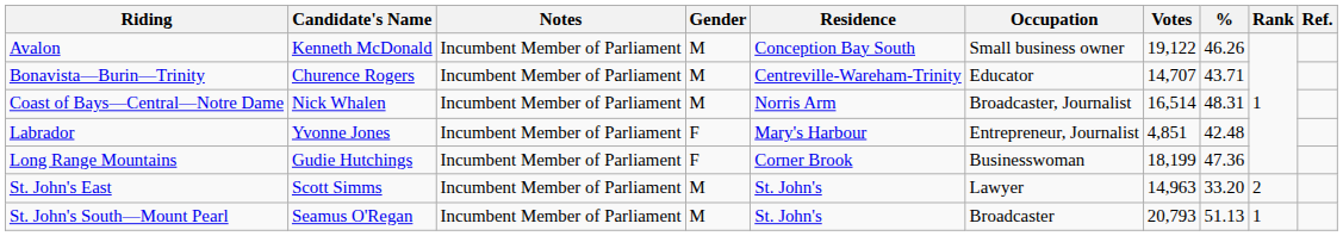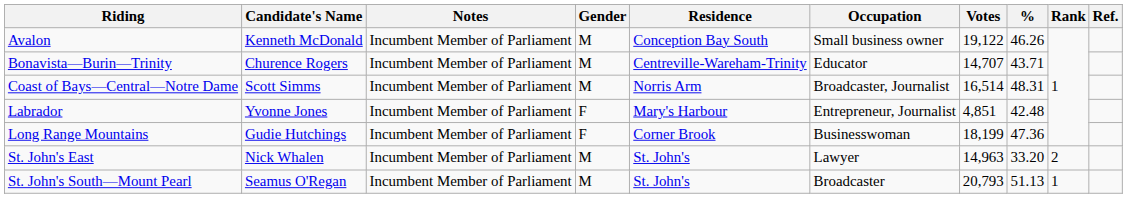 <table class="wikitable sortable">
 <tr>
 <th>Riding</th>
 <th>Candidate's Name</th>
 <th>Notes</th>
 <th>Gender</th>
 <th>Residence</th>
 <th>Occupation</th>
 <th>Votes</th>
 <th>%</th>
 <th>Rank</th>
 <th>Ref.</th>
 </tr>
 <tr>
 <td><a href='#'>Avalon</a></td>
 <td><a href='#'>Kenneth McDonald</a></td>
 <td>Incumbent Member of Parliament</td>
 <td>M</td>
 <td><a href='#'>Conception Bay South</a></td>
 <td>Small business owner</td>
 <td>19,122</td>
 <td>46.26</td>
 <td rowspan="5">1</td>
 <td></td>
 </tr>
 <tr>
 <td><a href='#'>Bonavista—Burin—Trinity</a></td>
 <td><a href='#'>Churence Rogers</a></td>
 <td>Incumbent Member of Parliament</td>
 <td>M</td>
 <td><a href='#'>Centreville-Wareham-Trinity</a></td>
 <td>Educator</td>
 <td>14,707</td>
 <td>43.71</td>
 <td></td>
 </tr>
 <tr>
 <td><a href='#'>Coast of Bays—Central—Notre Dame</a></td>
-<td><a href='#'>Nick Whalen</a></td>
+<td><a href='#'>Scott Simms</a></td>
 <td>Incumbent Member of Parliament</td>
 <td>M</td>
 <td><a href='#'>Norris Arm</a></td>
 <td>Broadcaster, Journalist</td>
 <td>16,514</td>
 <td>48.31</td>
 <td></td>
 </tr>
 <tr>
 <td><a href='#'>Labrador</a></td>
 <td><a href='#'>Yvonne Jones</a></td>
 <td>Incumbent Member of Parliament</td>
 <td>F</td>
 <td><a href='#'>Mary's Harbour</a></td>
 <td>Entrepreneur, Journalist</td>
 <td>4,851</td>
 <td>42.48</td>
 <td></td>
 </tr>
 <tr>
 <td><a href='#'>Long Range Mountains</a></td>
 <td><a href='#'>Gudie Hutchings</a></td>
 <td>Incumbent Member of Parliament</td>
 <td>F</td>
 <td><a href='#'>Corner Brook</a></td>
 <td>Businesswoman</td>
 <td>18,199</td>
 <td>47.36</td>
 <td></td>
 </tr>
 <tr>
 <td><a href='#'>St. John's East</a></td>
-<td><a href='#'>Scott Simms</a></td>
+<td><a href='#'>Nick Whalen</a></td>
 <td>Incumbent Member of Parliament</td>
 <td>M</td>
 <td><a href='#'>St. John's</a></td>
 <td>Lawyer</td>
 <td>14,963</td>
 <td>33.20</td>
 <td>2</td>
 <td></td>
 </tr>
 <tr>
 <td><a href='#'>St. John's South—Mount Pearl</a></td>
 <td><a href='#'>Seamus O'Regan</a></td>
 <td>Incumbent Member of Parliament</td>
 <td>M</td>
 <td><a href='#'>St. John's</a></td>
 <td>Broadcaster</td>
 <td>20,793</td>
 <td>51.13</td>
 <td>1</td>
 <td></td>
 </tr>
 </table>
